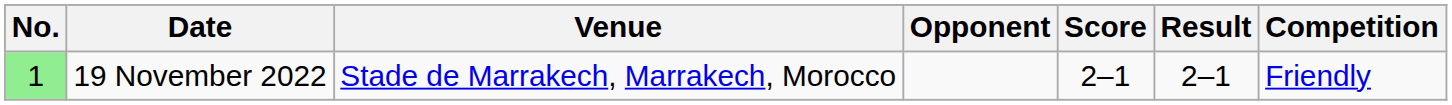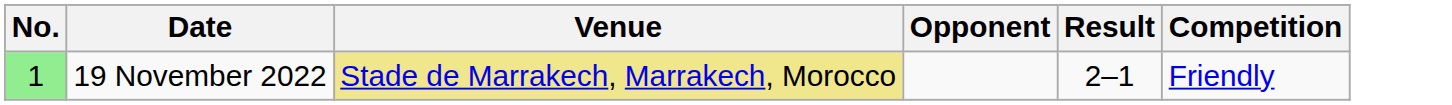 <table class="wikitable sortable">
 <tr>
 <th scope="col">No.</th>
 <th scope="col">Date</th>
 <th scope="col">Venue</th>
 <th scope="col">Opponent</th>
-<th scope="col">Score</th>
 <th scope="col">Result</th>
 <th scope="col">Competition</th>
 </tr>
 <tr>
 <td align="center" style="background: lightgreen;">1</td>
 <td>19 November 2022</td>
-<td><a href='#'>Stade de Marrakech</a>, <a href='#'>Marrakech</a>, Morocco</td>
+<td style="background: khaki;"><a href='#'>Stade de Marrakech</a>, <a href='#'>Marrakech</a>, Morocco</td>
 <td></td>
-<td align="center">2–1</td>
 <td align="center">2–1</td>
 <td><a href='#'>Friendly</a></td>
 </tr>
 </table>
